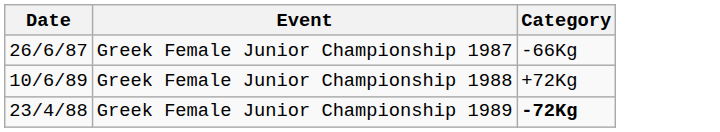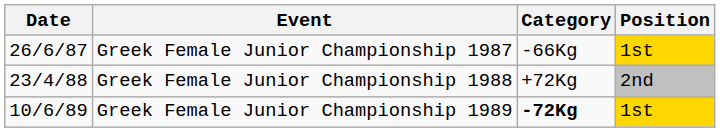 <table class="wikitable">
 <tr>
 <th>Date</th>
 <th>Event</th>
 <th>Category</th>
+<th>Position</th>
 </tr>
 <tr>
 <td>26/6/87</td>
 <td>Greek Female Junior Championship 1987</td>
 <td>-66Kg</td>
+<td bgcolor="gold">1st</td>
+</tr>
+<tr>
+<td>23/4/88</td>
+<td>Greek Female Junior Championship 1988</td>
+<td>+72Kg</td>
+<td bgcolor="silver">2nd</td>
 </tr>
 <tr>
 <td>10/6/89</td>
-<td>Greek Female Junior Championship 1988</td>
-<td>+72Kg</td>
-</tr>
-<tr>
-<td>23/4/88</td>
 <td>Greek Female Junior Championship 1989</td>
 <td><strong>-72Kg</strong></td>
+<td bgcolor="gold">1st</td>
 </tr>
 </table>
